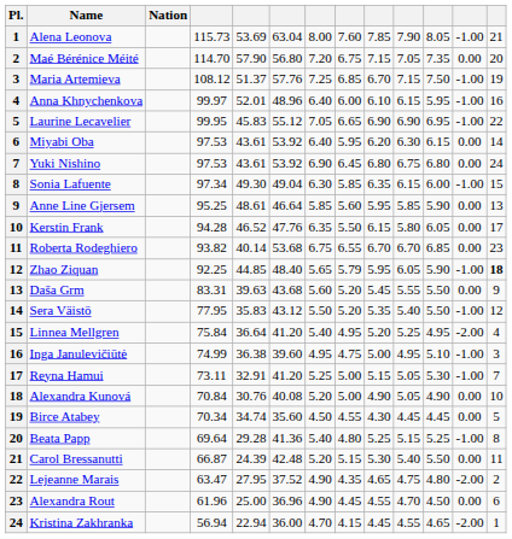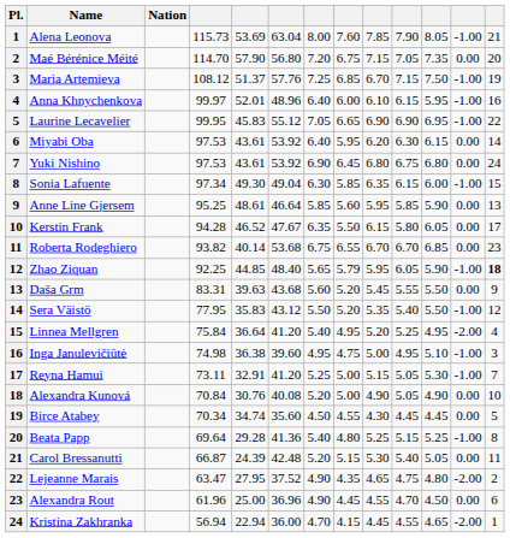 <table class="wikitable sortable" style="text-align:center">
 <tr>
 <th>Pl.</th>
 <th>Name</th>
 <th>Nation</th>
 <th></th>
 <th></th>
 <th></th>
 <th></th>
 <th></th>
 <th></th>
 <th></th>
 <th></th>
 <th></th>
 <th></th>
 </tr>
 <tr>
 <th>1</th>
 <td align=left><a href='#'>Alena Leonova</a></td>
 <td align=left></td>
 <td>115.73</td>
 <td>53.69</td>
 <td>63.04</td>
 <td>8.00</td>
 <td>7.60</td>
 <td>7.85</td>
 <td>7.90</td>
 <td>8.05</td>
 <td>-1.00</td>
 <td>21</td>
 </tr>
 <tr>
 <th>2</th>
 <td align=left><a href='#'>Maé Bérénice Méité</a></td>
 <td align=left></td>
 <td>114.70</td>
 <td>57.90</td>
 <td>56.80</td>
 <td>7.20</td>
 <td>6.75</td>
 <td>7.15</td>
 <td>7.05</td>
 <td>7.35</td>
 <td>0.00</td>
 <td>20</td>
 </tr>
 <tr>
 <th>3</th>
 <td align=left><a href='#'>Maria Artemieva</a></td>
 <td align=left></td>
 <td>108.12</td>
 <td>51.37</td>
 <td>57.76</td>
 <td>7.25</td>
 <td>6.85</td>
 <td>6.70</td>
 <td>7.15</td>
 <td>7.50</td>
 <td>-1.00</td>
 <td>19</td>
 </tr>
 <tr>
 <th>4</th>
 <td align=left><a href='#'>Anna Khnychenkova</a></td>
 <td align=left></td>
 <td>99.97</td>
 <td>52.01</td>
 <td>48.96</td>
 <td>6.40</td>
 <td>6.00</td>
 <td>6.10</td>
 <td>6.15</td>
 <td>5.95</td>
 <td>-1.00</td>
 <td>16</td>
 </tr>
 <tr>
 <th>5</th>
 <td align=left><a href='#'>Laurine Lecavelier</a></td>
 <td align=left></td>
 <td>99.95</td>
 <td>45.83</td>
 <td>55.12</td>
 <td>7.05</td>
 <td>6.65</td>
 <td>6.90</td>
 <td>6.90</td>
 <td>6.95</td>
 <td>-1.00</td>
 <td>22</td>
 </tr>
 <tr>
 <th>6</th>
 <td align=left><a href='#'>Miyabi Oba</a></td>
 <td align=left></td>
 <td>97.53</td>
 <td>43.61</td>
 <td>53.92</td>
 <td>6.40</td>
 <td>5.95</td>
 <td>6.20</td>
 <td>6.30</td>
 <td>6.15</td>
 <td>0.00</td>
 <td>14</td>
 </tr>
 <tr>
 <th>7</th>
 <td align=left><a href='#'>Yuki Nishino</a></td>
 <td align=left></td>
 <td>97.53</td>
 <td>43.61</td>
 <td>53.92</td>
 <td>6.90</td>
 <td>6.45</td>
 <td>6.80</td>
 <td>6.75</td>
 <td>6.80</td>
 <td>0.00</td>
 <td>24</td>
 </tr>
 <tr>
 <th>8</th>
 <td align=left><a href='#'>Sonia Lafuente</a></td>
 <td align=left></td>
 <td>97.34</td>
 <td>49.30</td>
 <td>49.04</td>
 <td>6.30</td>
 <td>5.85</td>
 <td>6.35</td>
 <td>6.15</td>
 <td>6.00</td>
 <td>-1.00</td>
 <td>15</td>
 </tr>
 <tr>
 <th>9</th>
 <td align=left><a href='#'>Anne Line Gjersem</a></td>
 <td align=left></td>
 <td>95.25</td>
 <td>48.61</td>
 <td>46.64</td>
 <td>5.85</td>
 <td>5.60</td>
 <td>5.95</td>
 <td>5.85</td>
 <td>5.90</td>
 <td>0.00</td>
 <td>13</td>
 </tr>
 <tr>
 <th>10</th>
 <td align=left><a href='#'>Kerstin Frank</a></td>
 <td align=left></td>
 <td>94.28</td>
 <td>46.52</td>
-<td>47.76</td>
+<td>47.67</td>
 <td>6.35</td>
 <td>5.50</td>
 <td>6.15</td>
 <td>5.80</td>
 <td>6.05</td>
 <td>0.00</td>
 <td>17</td>
 </tr>
 <tr>
 <th>11</th>
 <td align=left><a href='#'>Roberta Rodeghiero</a></td>
 <td align=left></td>
 <td>93.82</td>
 <td>40.14</td>
 <td>53.68</td>
 <td>6.75</td>
 <td>6.55</td>
 <td>6.70</td>
 <td>6.70</td>
 <td>6.85</td>
 <td>0.00</td>
 <td>23</td>
 </tr>
 <tr>
 <th>12</th>
 <td align=left><a href='#'>Zhao Ziquan</a></td>
 <td align=left></td>
 <td>92.25</td>
 <td>44.85</td>
 <td>48.40</td>
 <td>5.65</td>
 <td>5.79</td>
 <td>5.95</td>
 <td>6.05</td>
 <td>5.90</td>
 <td>-1.00</td>
 <td><strong>18</strong></td>
 </tr>
 <tr>
 <th>13</th>
 <td align=left><a href='#'>Daša Grm</a></td>
 <td align=left></td>
 <td>83.31</td>
 <td>39.63</td>
 <td>43.68</td>
 <td>5.60</td>
 <td>5.20</td>
 <td>5.45</td>
 <td>5.55</td>
 <td>5.50</td>
 <td>0.00</td>
 <td>9</td>
 </tr>
 <tr>
 <th>14</th>
 <td align=left><a href='#'>Sera Väistö</a></td>
 <td align=left></td>
 <td>77.95</td>
 <td>35.83</td>
 <td>43.12</td>
 <td>5.50</td>
 <td>5.20</td>
 <td>5.35</td>
 <td>5.40</td>
 <td>5.50</td>
 <td>-1.00</td>
 <td>12</td>
 </tr>
 <tr>
 <th>15</th>
 <td align=left><a href='#'>Linnea Mellgren</a></td>
 <td align=left></td>
 <td>75.84</td>
 <td>36.64</td>
 <td>41.20</td>
 <td>5.40</td>
 <td>4.95</td>
 <td>5.20</td>
 <td>5.25</td>
 <td>4.95</td>
 <td>-2.00</td>
 <td>4</td>
 </tr>
 <tr>
 <th>16</th>
 <td align=left><a href='#'>Inga Janulevičiūtė</a></td>
 <td align=left></td>
-<td>74.99</td>
+<td>74.98</td>
 <td>36.38</td>
 <td>39.60</td>
 <td>4.95</td>
 <td>4.75</td>
 <td>5.00</td>
 <td>4.95</td>
 <td>5.10</td>
 <td>-1.00</td>
 <td>3</td>
 </tr>
 <tr>
 <th>17</th>
 <td align=left><a href='#'>Reyna Hamui</a></td>
 <td align=left></td>
 <td>73.11</td>
 <td>32.91</td>
 <td>41.20</td>
 <td>5.25</td>
 <td>5.00</td>
 <td>5.15</td>
 <td>5.05</td>
 <td>5.30</td>
 <td>-1.00</td>
 <td>7</td>
 </tr>
 <tr>
 <th>18</th>
 <td align=left><a href='#'>Alexandra Kunová</a></td>
 <td align=left></td>
 <td>70.84</td>
 <td>30.76</td>
 <td>40.08</td>
 <td>5.20</td>
 <td>5.00</td>
 <td>4.90</td>
 <td>5.05</td>
 <td>4.90</td>
 <td>0.00</td>
 <td>10</td>
 </tr>
 <tr>
 <th>19</th>
 <td align=left><a href='#'>Birce Atabey</a></td>
 <td align=left></td>
 <td>70.34</td>
 <td>34.74</td>
 <td>35.60</td>
 <td>4.50</td>
 <td>4.55</td>
 <td>4.30</td>
 <td>4.45</td>
 <td>4.45</td>
 <td>0.00</td>
 <td>5</td>
 </tr>
 <tr>
 <th>20</th>
 <td align=left><a href='#'>Beata Papp</a></td>
 <td align=left></td>
 <td>69.64</td>
 <td>29.28</td>
 <td>41.36</td>
 <td>5.40</td>
 <td>4.80</td>
 <td>5.25</td>
 <td>5.15</td>
 <td>5.25</td>
 <td>-1.00</td>
 <td>8</td>
 </tr>
 <tr>
 <th>21</th>
 <td align=left><a href='#'>Carol Bressanutti</a></td>
 <td align=left></td>
 <td>66.87</td>
 <td>24.39</td>
 <td>42.48</td>
 <td>5.20</td>
 <td>5.15</td>
 <td>5.30</td>
 <td>5.40</td>
-<td>5.50</td>
+<td>5.05</td>
 <td>0.00</td>
 <td>11</td>
 </tr>
 <tr>
 <th>22</th>
 <td align=left><a href='#'>Lejeanne Marais</a></td>
 <td align=left></td>
 <td>63.47</td>
 <td>27.95</td>
 <td>37.52</td>
 <td>4.90</td>
 <td>4.35</td>
 <td>4.65</td>
 <td>4.75</td>
 <td>4.80</td>
 <td>-2.00</td>
 <td>2</td>
 </tr>
 <tr>
 <th>23</th>
 <td align=left><a href='#'>Alexandra Rout</a></td>
 <td align=left></td>
 <td>61.96</td>
 <td>25.00</td>
 <td>36.96</td>
 <td>4.90</td>
 <td>4.45</td>
 <td>4.55</td>
 <td>4.70</td>
 <td>4.50</td>
 <td>0.00</td>
 <td>6</td>
 </tr>
 <tr>
 <th>24</th>
 <td align=left><a href='#'>Kristina Zakhranka</a></td>
 <td align=left></td>
 <td>56.94</td>
 <td>22.94</td>
 <td>36.00</td>
 <td>4.70</td>
 <td>4.15</td>
 <td>4.45</td>
 <td>4.55</td>
 <td>4.65</td>
 <td>-2.00</td>
 <td>1</td>
 </tr>
 </table>
